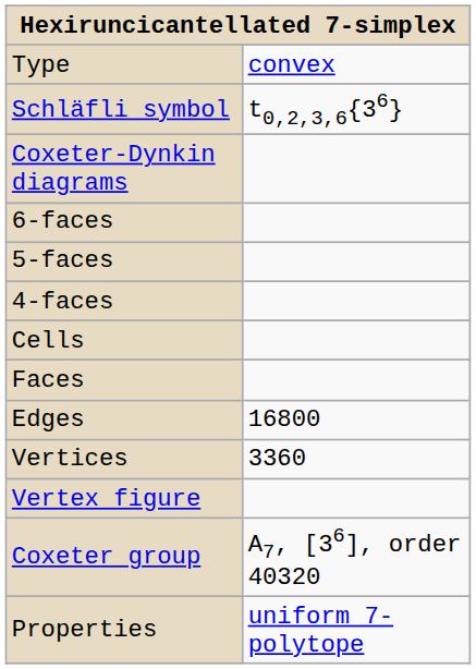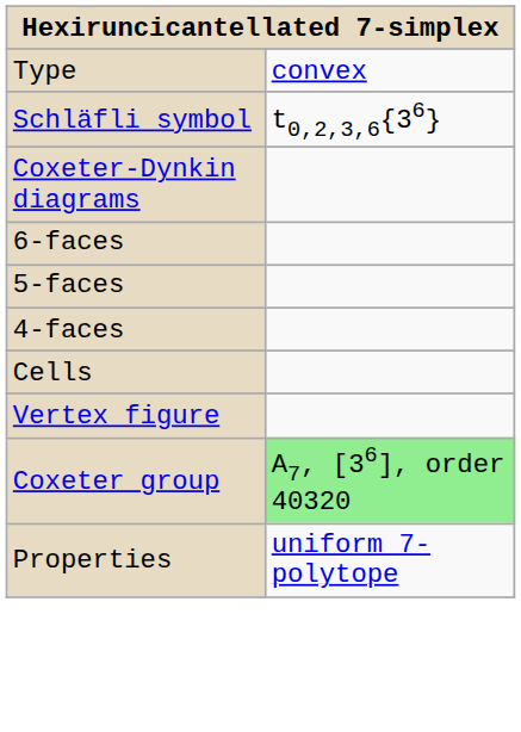 <table class="wikitable" style="float:right; margin-left:8px; width:250px">
 <tr>
 <th style="background:#e7dcc3;" colspan="2">Hexiruncicantellated 7-simplex</th>
 </tr>
 <tr>
 <td style="background:#e7dcc3;">Type</td>
 <td><a href='#'>convex</a></td>
 </tr>
 <tr>
 <td style="background:#e7dcc3;"><a href='#'>Schläfli symbol</a></td>
 <td>t<sub>0,2,3,6</sub>{3<sup>6</sup>}</td>
 </tr>
 <tr>
 <td style="background:#e7dcc3;"><a href='#'>Coxeter-Dynkin diagrams</a></td>
 <td></td>
 </tr>
 <tr>
 <td style="background:#e7dcc3;">6-faces</td>
 <td></td>
 </tr>
 <tr>
 <td style="background:#e7dcc3;">5-faces</td>
 <td></td>
 </tr>
 <tr>
 <td style="background:#e7dcc3;">4-faces</td>
 <td></td>
 </tr>
 <tr>
 <td style="background:#e7dcc3;">Cells</td>
 <td></td>
 </tr>
 <tr>
-<td style="background:#e7dcc3;">Faces</td>
-<td></td>
-</tr>
-<tr>
-<td style="background:#e7dcc3;">Edges</td>
-<td>16800</td>
-</tr>
-<tr>
-<td style="background:#e7dcc3;">Vertices</td>
-<td>3360</td>
-</tr>
-<tr>
 <td style="background:#e7dcc3;"><a href='#'>Vertex figure</a></td>
 <td></td>
 </tr>
 <tr>
 <td style="background:#e7dcc3;"><a href='#'>Coxeter group</a></td>
-<td>A<sub>7</sub>, [3<sup>6</sup>], order 40320</td>
+<td style="background: lightgreen;">A<sub>7</sub>, [3<sup>6</sup>], order 40320</td>
 </tr>
 <tr>
 <td style="background:#e7dcc3;">Properties</td>
 <td><a href='#'>uniform 7-polytope</a></td>
 </tr>
 </table>
